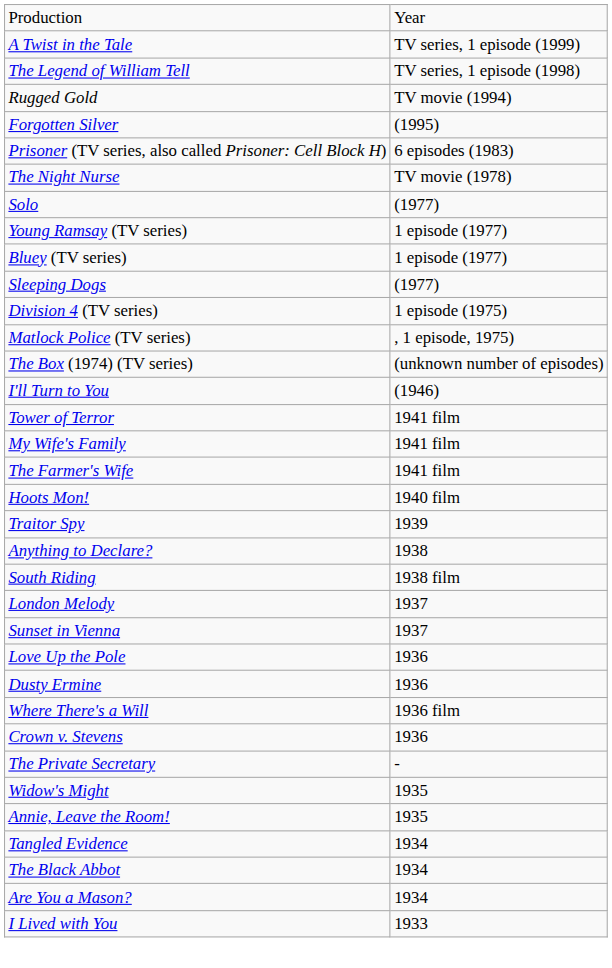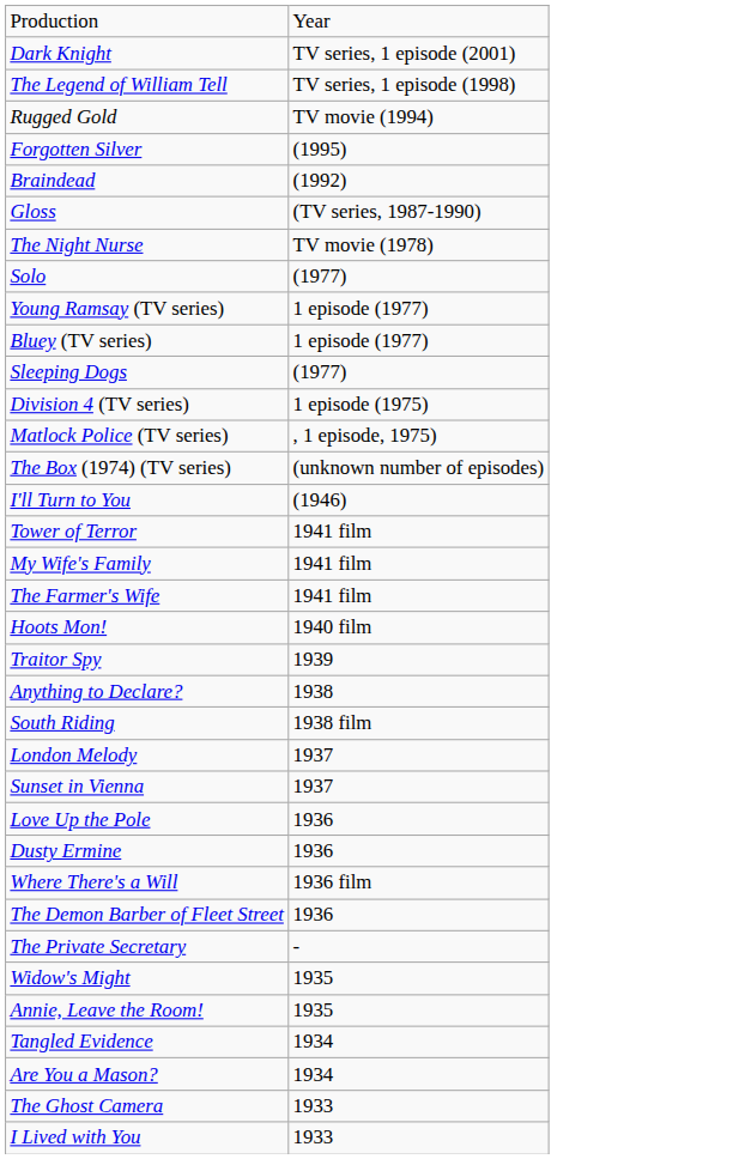 <table class="wikitable">
 <tr>
 <td>Production</td>
 <td>Year</td>
 </tr>
 <tr>
-<td><em><a href='#'>A Twist in the Tale</a></em></td>
-<td>TV series, 1 episode (1999)</td>
+<td><em><a href='#'>Dark Knight</a></em></td>
+<td>TV series, 1 episode (2001)</td>
 </tr>
 <tr>
 <td><em><a href='#'>The Legend of William Tell</a></em></td>
 <td>TV series, 1 episode (1998)</td>
 </tr>
 <tr>
 <td><em>Rugged Gold</em></td>
 <td>TV movie (1994)</td>
 </tr>
 <tr>
 <td><em><a href='#'>Forgotten Silver</a></em></td>
 <td>(1995)</td>
 </tr>
 <tr>
-<td><em><a href='#'>Prisoner</a></em> (TV series, also called <em>Prisoner: Cell Block H</em>)</td>
-<td>6 episodes (1983)</td>
+<td><em><a href='#'>Braindead</a></em></td>
+<td>(1992)</td>
+</tr>
+<tr>
+<td><em><a href='#'>Gloss</a></em></td>
+<td>(TV series, 1987-1990)</td>
 </tr>
 <tr>
 <td><em><a href='#'>The Night Nurse</a></em></td>
 <td>TV movie (1978)</td>
 </tr>
 <tr>
 <td><em><a href='#'>Solo</a></em></td>
 <td>(1977)</td>
 </tr>
 <tr>
 <td><em><a href='#'>Young Ramsay</a></em> (TV series)</td>
 <td>1 episode (1977)</td>
 </tr>
 <tr>
 <td><em><a href='#'>Bluey</a></em> (TV series)</td>
 <td>1 episode (1977)</td>
 </tr>
 <tr>
 <td><em><a href='#'>Sleeping Dogs</a></em></td>
 <td>(1977)</td>
 </tr>
 <tr>
 <td><em><a href='#'>Division 4</a></em> (TV series)</td>
 <td>1 episode (1975)</td>
 </tr>
 <tr>
 <td><em><a href='#'>Matlock Police</a></em> (TV series)</td>
 <td>, 1 episode, 1975)</td>
 </tr>
 <tr>
 <td><em><a href='#'>The Box</a></em> (1974) (TV series)</td>
 <td>(unknown number of episodes)</td>
 </tr>
 <tr>
 <td><em><a href='#'>I'll Turn to You</a></em></td>
 <td>(1946)</td>
 </tr>
 <tr>
 <td><em><a href='#'>Tower of Terror</a></em></td>
 <td>1941 film</td>
 </tr>
 <tr>
 <td><em><a href='#'>My Wife's Family</a></em></td>
 <td>1941 film</td>
 </tr>
 <tr>
 <td><em><a href='#'>The Farmer's Wife</a></em></td>
 <td>1941 film</td>
 </tr>
 <tr>
 <td><em><a href='#'>Hoots Mon!</a></em></td>
 <td>1940 film</td>
 </tr>
 <tr>
 <td><em><a href='#'>Traitor Spy</a></em></td>
 <td>1939</td>
 </tr>
 <tr>
 <td><em><a href='#'>Anything to Declare?</a></em></td>
 <td>1938</td>
 </tr>
 <tr>
 <td><em><a href='#'>South Riding</a></em></td>
 <td>1938 film</td>
 </tr>
 <tr>
 <td><em><a href='#'>London Melody</a></em></td>
 <td>1937</td>
 </tr>
 <tr>
 <td><em><a href='#'>Sunset in Vienna</a></em></td>
 <td>1937</td>
 </tr>
 <tr>
 <td><em><a href='#'>Love Up the Pole</a></em></td>
 <td>1936</td>
 </tr>
 <tr>
 <td><em><a href='#'>Dusty Ermine</a></em></td>
 <td>1936</td>
 </tr>
 <tr>
 <td><em><a href='#'>Where There's a Will</a></em></td>
 <td>1936 film</td>
 </tr>
 <tr>
-<td><em><a href='#'>Crown v. Stevens</a></em></td>
+<td><em><a href='#'>The Demon Barber of Fleet Street</a></em></td>
 <td>1936</td>
 </tr>
 <tr>
 <td><em><a href='#'>The Private Secretary</a></em></td>
 <td 1935 film>-</td>
 </tr>
 <tr>
 <td><em><a href='#'>Widow's Might</a></em></td>
 <td>1935</td>
 </tr>
 <tr>
 <td><em><a href='#'>Annie, Leave the Room!</a></em></td>
 <td>1935</td>
 </tr>
 <tr>
 <td><em><a href='#'>Tangled Evidence</a></em></td>
 <td>1934</td>
 </tr>
 <tr>
-<td><em><a href='#'>The Black Abbot</a></em></td>
+<td><em><a href='#'>Are You a Mason?</a></em></td>
 <td>1934</td>
 </tr>
 <tr>
-<td><em><a href='#'>Are You a Mason?</a></em></td>
-<td>1934</td>
+<td><em><a href='#'>The Ghost Camera</a></em></td>
+<td>1933</td>
 </tr>
 <tr>
 <td><em><a href='#'>I Lived with You</a></em></td>
 <td>1933</td>
 </tr>
 </table>
